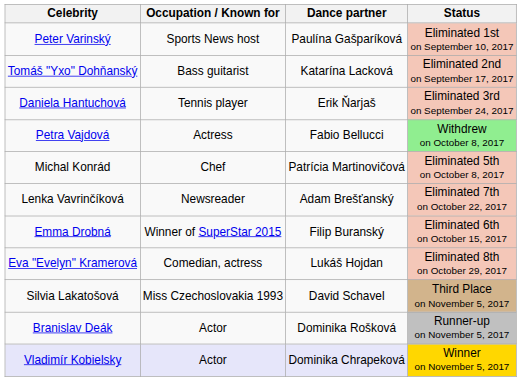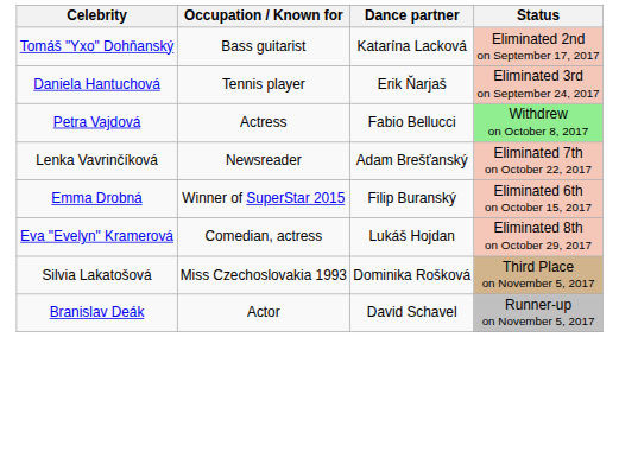 <table class="wikitable" style="margin:auto; text-align:center">
 <tr>
 <th>Celebrity</th>
 <th>Occupation / Known for</th>
 <th>Dance partner</th>
 <th>Status</th>
-</tr>
-<tr>
-<td><a href='#'>Peter Varinský</a></td>
-<td>Sports News host</td>
-<td>Paulína Gašparíková</td>
-<td bgcolor="#F4C7B8">Eliminated 1st<br><small>on September 10, 2017</small></td>
 </tr>
 <tr>
 <td><a href='#'>Tomáš "Yxo" Dohňanský</a></td>
 <td>Bass guitarist</td>
 <td>Katarína Lacková</td>
 <td bgcolor="#F4C7B8">Eliminated 2nd<br><small>on September 17, 2017</small></td>
 </tr>
 <tr>
 <td><a href='#'>Daniela Hantuchová</a></td>
 <td>Tennis player</td>
 <td>Erik Ňarjaš</td>
 <td bgcolor="#F4C7B8">Eliminated 3rd<br><small>on September 24, 2017</small></td>
 </tr>
 <tr>
 <td><a href='#'>Petra Vajdová</a></td>
 <td>Actress</td>
 <td>Fabio Bellucci</td>
 <td bgcolor="lightgreen">Withdrew<br><small>on October 8, 2017</small></td>
-</tr>
-<tr>
-<td>Michal Konrád</td>
-<td>Chef</td>
-<td>Patrícia Martinovičová</td>
-<td bgcolor="#F4C7B8">Eliminated 5th<br><small>on October 8, 2017</small></td>
 </tr>
 <tr>
 <td>Lenka Vavrinčíková</td>
 <td>Newsreader</td>
 <td>Adam Brešťanský</td>
 <td bgcolor="#F4C7B8">Eliminated 7th<br><small>on October 22, 2017</small></td>
 </tr>
 <tr>
 <td><a href='#'>Emma Drobná</a></td>
 <td>Winner of <a href='#'>SuperStar 2015</a></td>
 <td>Filip Buranský</td>
 <td bgcolor="#F4C7B8">Eliminated 6th<br><small>on October 15, 2017</small></td>
 </tr>
 <tr>
 <td><a href='#'>Eva "Evelyn" Kramerová</a></td>
 <td>Comedian, actress</td>
 <td>Lukáš Hojdan</td>
 <td bgcolor="#F4C7B8">Eliminated 8th<br><small>on October 29, 2017</small></td>
 </tr>
 <tr>
 <td>Silvia Lakatošová</td>
 <td>Miss Czechoslovakia 1993</td>
-<td>David Schavel</td>
+<td>Dominika Rošková</td>
 <td bgcolor="tan">Third Place<br><small>on November 5, 2017</small></td>
 </tr>
 <tr>
 <td><a href='#'>Branislav Deák</a></td>
 <td>Actor</td>
-<td>Dominika Rošková</td>
+<td>David Schavel</td>
 <td bgcolor="silver">Runner-up<br><small>on November 5, 2017</small></td>
 </tr>
-<tr>
-<td style="background:lavender;"><a href='#'>Vladimír Kobielsky</a></td>
-<td style="background:lavender;">Actor</td>
-<td style="background:lavender;">Dominika Chrapeková</td>
-<td bgcolor="gold">Winner<br><small>on November 5, 2017</small></td>
-</tr>
 </table>
